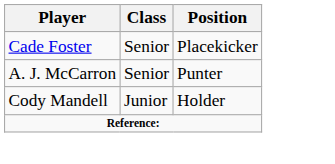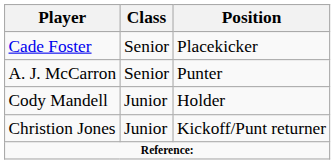 <table class="wikitable" border="1">
 <tr>
 <th>Player</th>
 <th>Class</th>
 <th>Position</th>
 </tr>
 <tr>
 <td><a href='#'>Cade Foster</a></td>
 <td>Senior</td>
 <td>Placekicker</td>
 </tr>
 <tr>
 <td>A. J. McCarron</td>
 <td>Senior</td>
 <td>Punter</td>
 </tr>
 <tr>
 <td>Cody Mandell</td>
 <td>Junior</td>
 <td>Holder</td>
 </tr>
 <tr>
+<td>Christion Jones</td>
+<td>Junior</td>
+<td>Kickoff/Punt returner</td>
+</tr>
+<tr>
 <td colspan="3" style="font-size: 8pt" align="center"><strong>Reference:</strong></td>
 </tr>
 </table>
